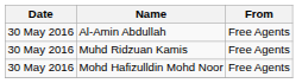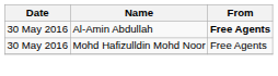 <table class="wikitable sortable">
 <tr>
 <th style="background:;">Date</th>
 <th style="background:;">Name</th>
 <th style="background:;">From</th>
 </tr>
 <tr>
 <td>30 May 2016</td>
 <td> Al-Amin Abdullah</td>
-<td>Free Agents</td>
-</tr>
-<tr>
-<td>30 May 2016</td>
-<td> Muhd Ridzuan Kamis</td>
-<td>Free Agents</td>
+<td><strong>Free Agents</strong></td>
 </tr>
 <tr>
 <td>30 May 2016</td>
 <td> Mohd Hafizulldin Mohd Noor</td>
 <td>Free Agents</td>
 </tr>
 <tr>
 </tr>
 </table>
